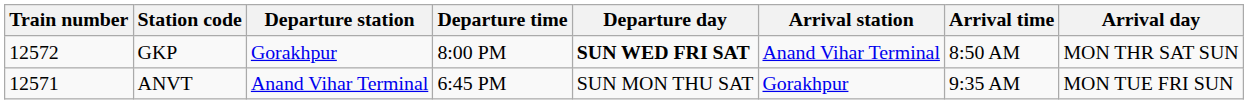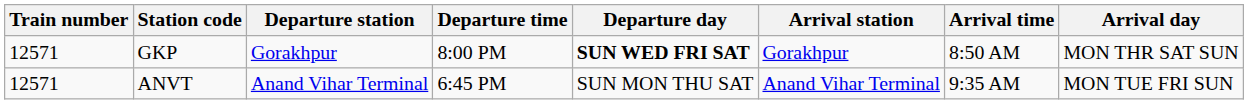 <table class="wikitable">
 <tr>
 <th>Train number</th>
 <th>Station code</th>
 <th>Departure station</th>
 <th>Departure time</th>
 <th>Departure day</th>
 <th>Arrival station</th>
 <th>Arrival time</th>
 <th>Arrival day</th>
 </tr>
 <tr>
-<td>12572</td>
+<td>12571</td>
 <td>GKP</td>
 <td><a href='#'>Gorakhpur</a></td>
 <td>8:00 PM</td>
 <td><strong>SUN WED FRI SAT</strong></td>
-<td><a href='#'>Anand Vihar Terminal</a></td>
+<td><a href='#'>Gorakhpur</a></td>
 <td>8:50 AM</td>
 <td>MON THR SAT SUN</td>
 </tr>
 <tr>
 <td>12571</td>
 <td>ANVT</td>
 <td><a href='#'>Anand Vihar Terminal</a></td>
 <td>6:45 PM</td>
 <td>SUN MON THU SAT</td>
-<td><a href='#'>Gorakhpur</a></td>
+<td><a href='#'>Anand Vihar Terminal</a></td>
 <td>9:35 AM</td>
 <td>MON TUE FRI SUN</td>
 </tr>
 </table>
